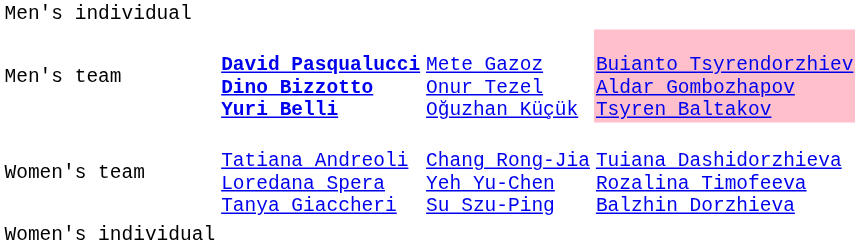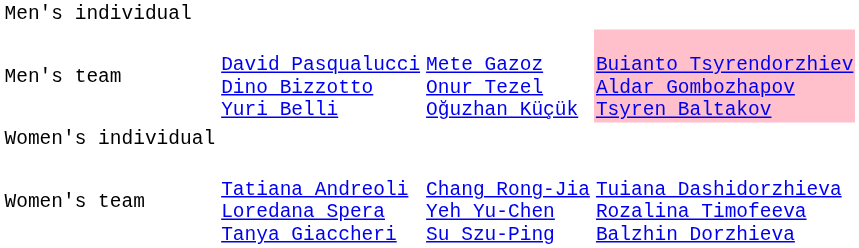 <table>
 <tr>
 <td>Men's individual</td>
 <td></td>
 <td></td>
 <td></td>
 <td></td>
 </tr>
 <tr>
 <td>Men's team</td>
-<td><strong><br><a href='#'>David Pasqualucci</a><br><a href='#'>Dino Bizzotto</a><br><a href='#'>Yuri Belli</a></strong></td>
+<td><br><a href='#'>David Pasqualucci</a><br><a href='#'>Dino Bizzotto</a><br><a href='#'>Yuri Belli</a></td>
 <td><br><a href='#'>Mete Gazoz</a><br><a href='#'>Onur Tezel</a><br><a href='#'>Oğuzhan Küçük</a></td>
 <td style="background: pink;"><br><a href='#'>Buianto Tsyrendorzhiev</a><br><a href='#'>Aldar Gombozhapov</a><br><a href='#'>Tsyren Baltakov</a></td>
+<td></td>
+</tr>
+<tr>
+<td>Women's individual</td>
+<td></td>
+<td></td>
+<td></td>
 <td></td>
 </tr>
 <tr>
 <td>Women's team</td>
 <td><br><a href='#'>Tatiana Andreoli</a><br><a href='#'>Loredana Spera</a><br><a href='#'>Tanya Giaccheri</a></td>
 <td><br><a href='#'>Chang Rong-Jia</a><br><a href='#'>Yeh Yu-Chen</a><br><a href='#'>Su Szu-Ping</a></td>
 <td><br><a href='#'>Tuiana Dashidorzhieva</a><br><a href='#'>Rozalina Timofeeva</a><br><a href='#'>Balzhin Dorzhieva</a></td>
 <td></td>
 </tr>
-<tr>
-<td>Women's individual</td>
-<td></td>
-<td></td>
-<td></td>
-<td></td>
-</tr>
 </table>
